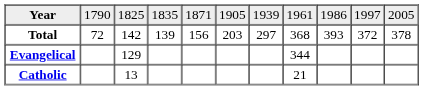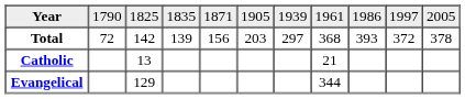 <table border="1" cellpadding="2" cellspacing="0" width="500">
 <tr bgcolor="#eeeeee" align="center">
 <td><strong>Year</strong></td>
 <td>1790</td>
 <td>1825</td>
 <td>1835</td>
 <td>1871</td>
 <td>1905</td>
 <td>1939</td>
 <td>1961</td>
 <td>1986</td>
 <td>1997</td>
 <td>2005</td>
 </tr>
 <tr align="center">
 <td><strong>Total</strong></td>
 <td>72</td>
 <td>142</td>
 <td>139</td>
 <td>156</td>
 <td>203</td>
 <td>297</td>
 <td>368</td>
 <td>393</td>
 <td>372</td>
 <td>378</td>
 </tr>
 <tr align="center">
+<td><strong><a href='#'>Catholic</a></strong></td>
+<td> </td>
+<td>13</td>
+<td> </td>
+<td> </td>
+<td> </td>
+<td> </td>
+<td>21</td>
+<td> </td>
+<td> </td>
+<td> </td>
+</tr>
+<tr align="center">
 <td><strong><a href='#'>Evangelical</a></strong></td>
 <td> </td>
 <td>129</td>
 <td> </td>
 <td> </td>
 <td> </td>
 <td> </td>
 <td>344</td>
 <td> </td>
 <td> </td>
 <td> </td>
 </tr>
-<tr align="center">
-<td><strong><a href='#'>Catholic</a></strong></td>
-<td> </td>
-<td>13</td>
-<td> </td>
-<td> </td>
-<td> </td>
-<td> </td>
-<td>21</td>
-<td> </td>
-<td> </td>
-<td> </td>
-</tr>
 </table>
